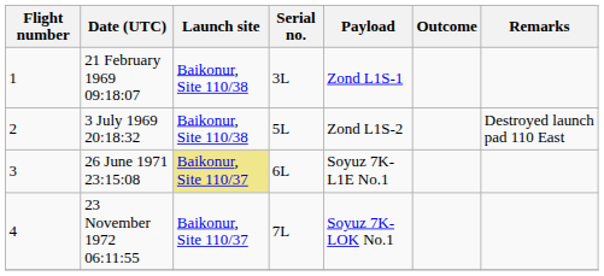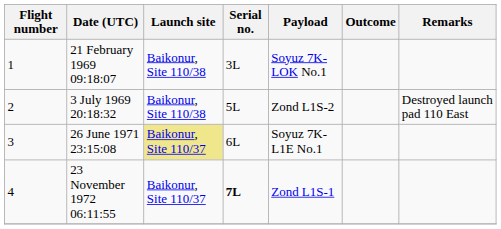 <table class="wikitable">
 <tr>
 <th>Flight number</th>
 <th>Date (UTC)</th>
 <th>Launch site</th>
 <th>Serial no.</th>
 <th>Payload</th>
 <th>Outcome</th>
 <th>Remarks</th>
 </tr>
 <tr>
 <td>1</td>
 <td>21 February 1969<br>09:18:07</td>
 <td><a href='#'>Baikonur</a>, <a href='#'>Site 110/38</a></td>
 <td>3L</td>
-<td><a href='#'>Zond L1S-1</a></td>
+<td><a href='#'>Soyuz 7K-LOK</a> No.1</td>
 <td></td>
 <td></td>
 </tr>
 <tr>
 <td>2</td>
 <td>3 July 1969<br>20:18:32</td>
 <td><a href='#'>Baikonur</a>, <a href='#'>Site 110/38</a></td>
 <td>5L</td>
 <td>Zond L1S-2</td>
 <td></td>
 <td>Destroyed launch pad 110 East</td>
 </tr>
 <tr>
 <td>3</td>
 <td>26 June 1971<br>23:15:08</td>
 <td style="background: khaki;"><a href='#'>Baikonur</a>, <a href='#'>Site 110/37</a></td>
 <td>6L</td>
 <td>Soyuz 7K-L1E No.1</td>
 <td></td>
 <td></td>
 </tr>
 <tr>
 <td>4</td>
 <td>23 November 1972<br>06:11:55</td>
 <td><a href='#'>Baikonur</a>, <a href='#'>Site 110/37</a></td>
-<td>7L</td>
-<td><a href='#'>Soyuz 7K-LOK</a> No.1</td>
+<td><strong>7L</strong></td>
+<td><a href='#'>Zond L1S-1</a></td>
 <td></td>
 <td></td>
 </tr>
 <tr>
 </tr>
 </table>
